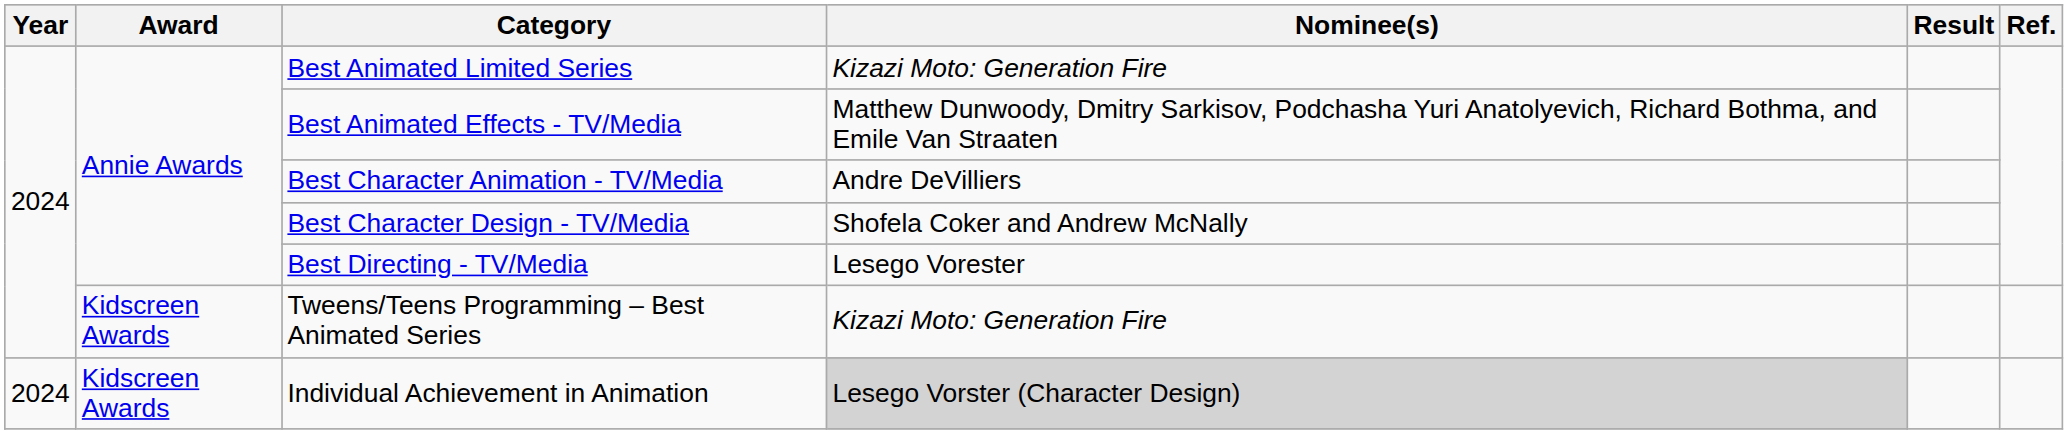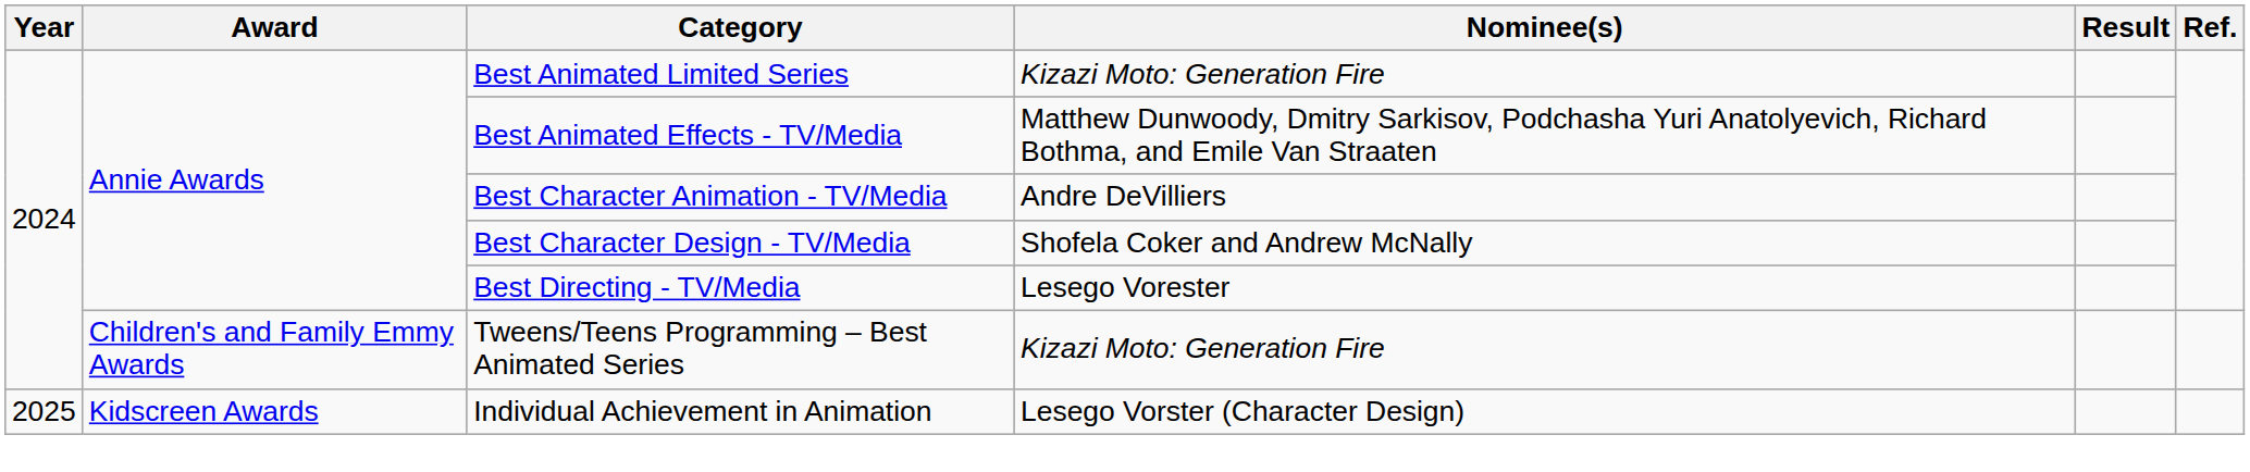 <table class="wikitable">
 <tr>
 <th>Year</th>
 <th>Award</th>
 <th>Category</th>
 <th>Nominee(s)</th>
 <th>Result</th>
 <th>Ref.</th>
 </tr>
 <tr>
 <td rowspan="6">2024</td>
 <td rowspan="5"><a href='#'>Annie Awards</a></td>
 <td><a href='#'>Best Animated Limited Series</a></td>
 <td><em>Kizazi Moto: Generation Fire</em> </td>
 <td></td>
 <td rowspan="5" style="text-align:center;"></td>
 </tr>
 <tr>
 <td><a href='#'>Best Animated Effects - TV/Media</a></td>
 <td>Matthew Dunwoody, Dmitry Sarkisov, Podchasha Yuri Anatolyevich, Richard Bothma, and Emile Van Straaten </td>
 <td></td>
 </tr>
 <tr>
 <td><a href='#'>Best Character Animation - TV/Media</a></td>
 <td>Andre DeVilliers </td>
 <td></td>
 </tr>
 <tr>
 <td><a href='#'>Best Character Design - TV/Media</a></td>
 <td>Shofela Coker and Andrew McNally </td>
 <td></td>
 </tr>
 <tr>
 <td><a href='#'>Best Directing - TV/Media</a></td>
 <td>Lesego Vorester </td>
 <td></td>
 </tr>
 <tr>
-<td><a href='#'>Kidscreen Awards</a></td>
+<td><a href='#'>Children's and Family Emmy Awards</a></td>
 <td>Tweens/Teens Programming – Best Animated Series</td>
 <td><em>Kizazi Moto: Generation Fire</em></td>
 <td></td>
 <td style="text-align:center;"></td>
 </tr>
 <tr>
-<td>2024</td>
+<td>2025</td>
 <td><a href='#'>Kidscreen Awards</a></td>
 <td>Individual Achievement in Animation</td>
-<td style="background: lightgrey;">Lesego Vorster (Character Design)</td>
+<td>Lesego Vorster (Character Design)</td>
 <td></td>
 <td style="text-align:center;"></td>
 </tr>
 </table>
